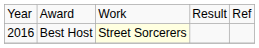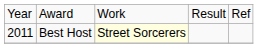 <table class="wikitable">
 <tr>
 <td>Year</td>
 <td>Award</td>
 <td>Work</td>
 <td>Result</td>
 <td>Ref</td>
 </tr>
 <tr>
-<td>2016</td>
+<td>2011</td>
 <td>Best Host</td>
 <td style="background: lightyellow;">Street Sorcerers</td>
 <td></td>
 <td></td>
 </tr>
 <tr>
 </tr>
 </table>
